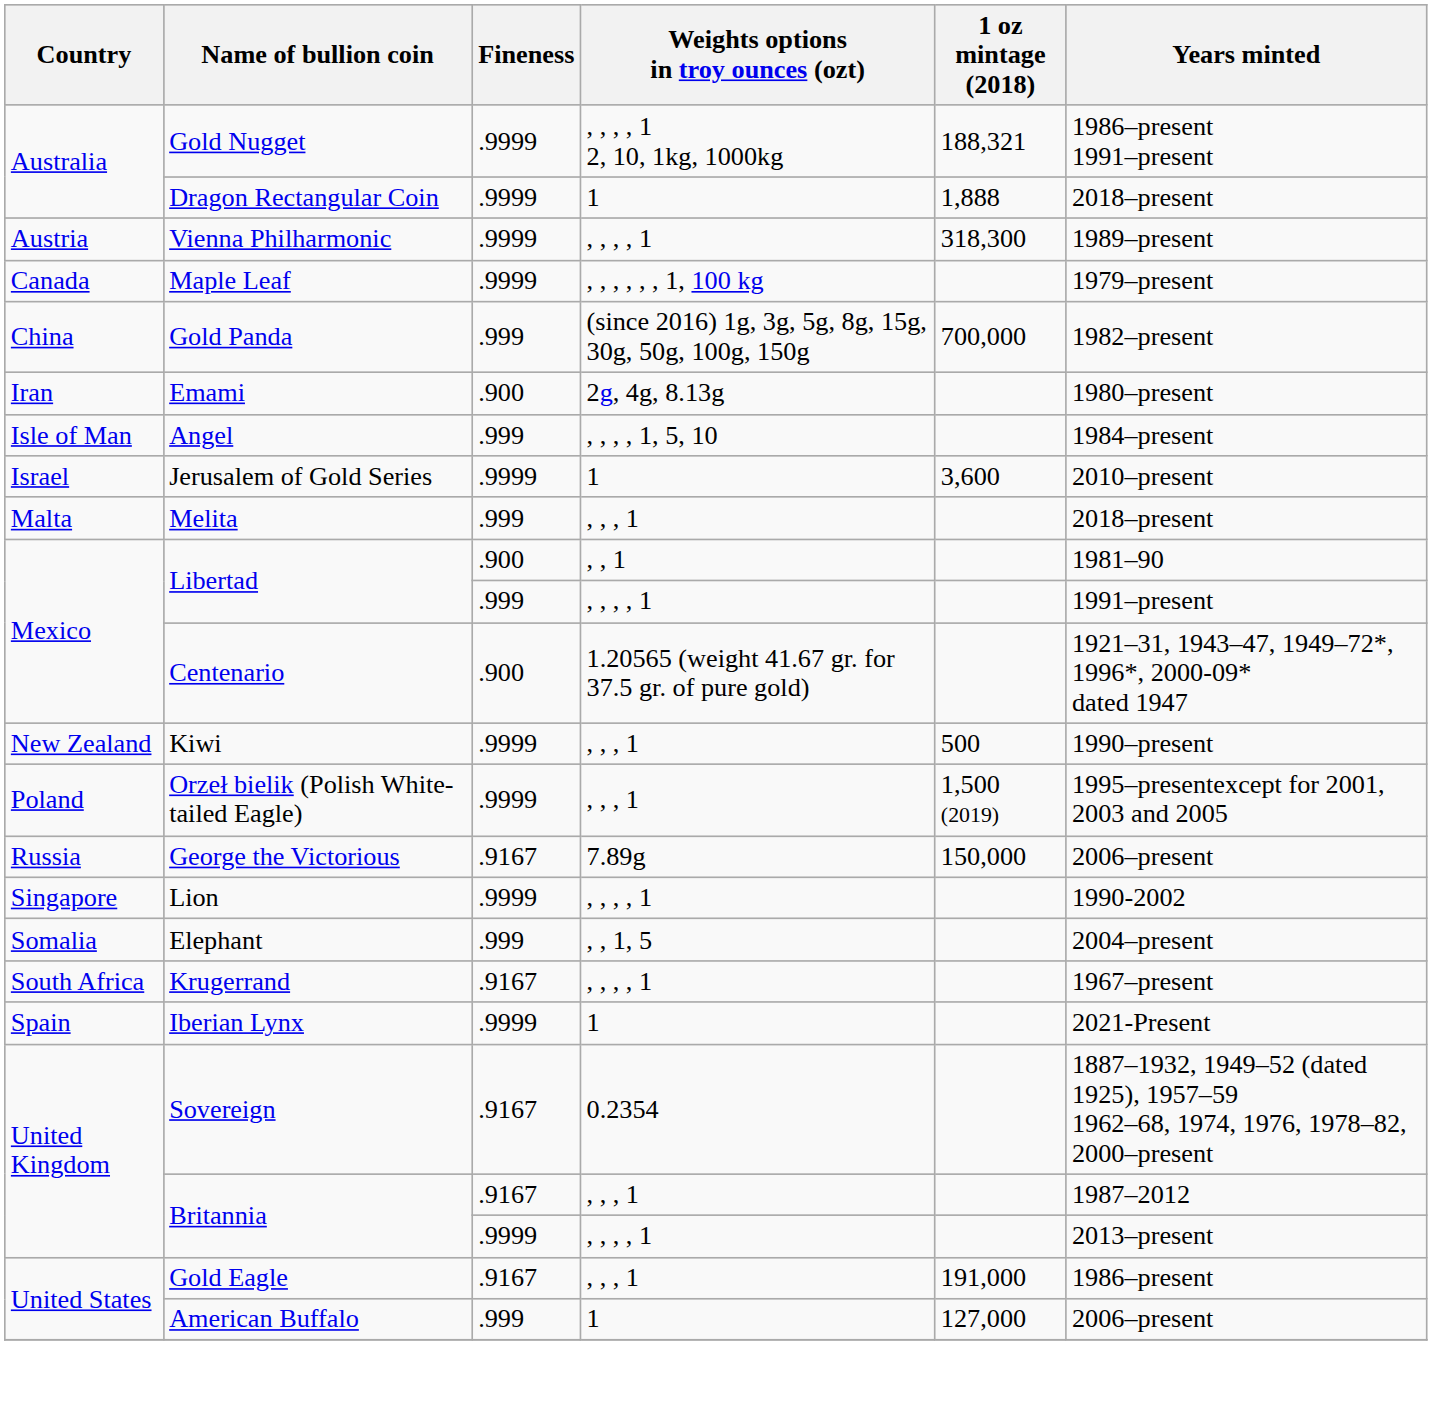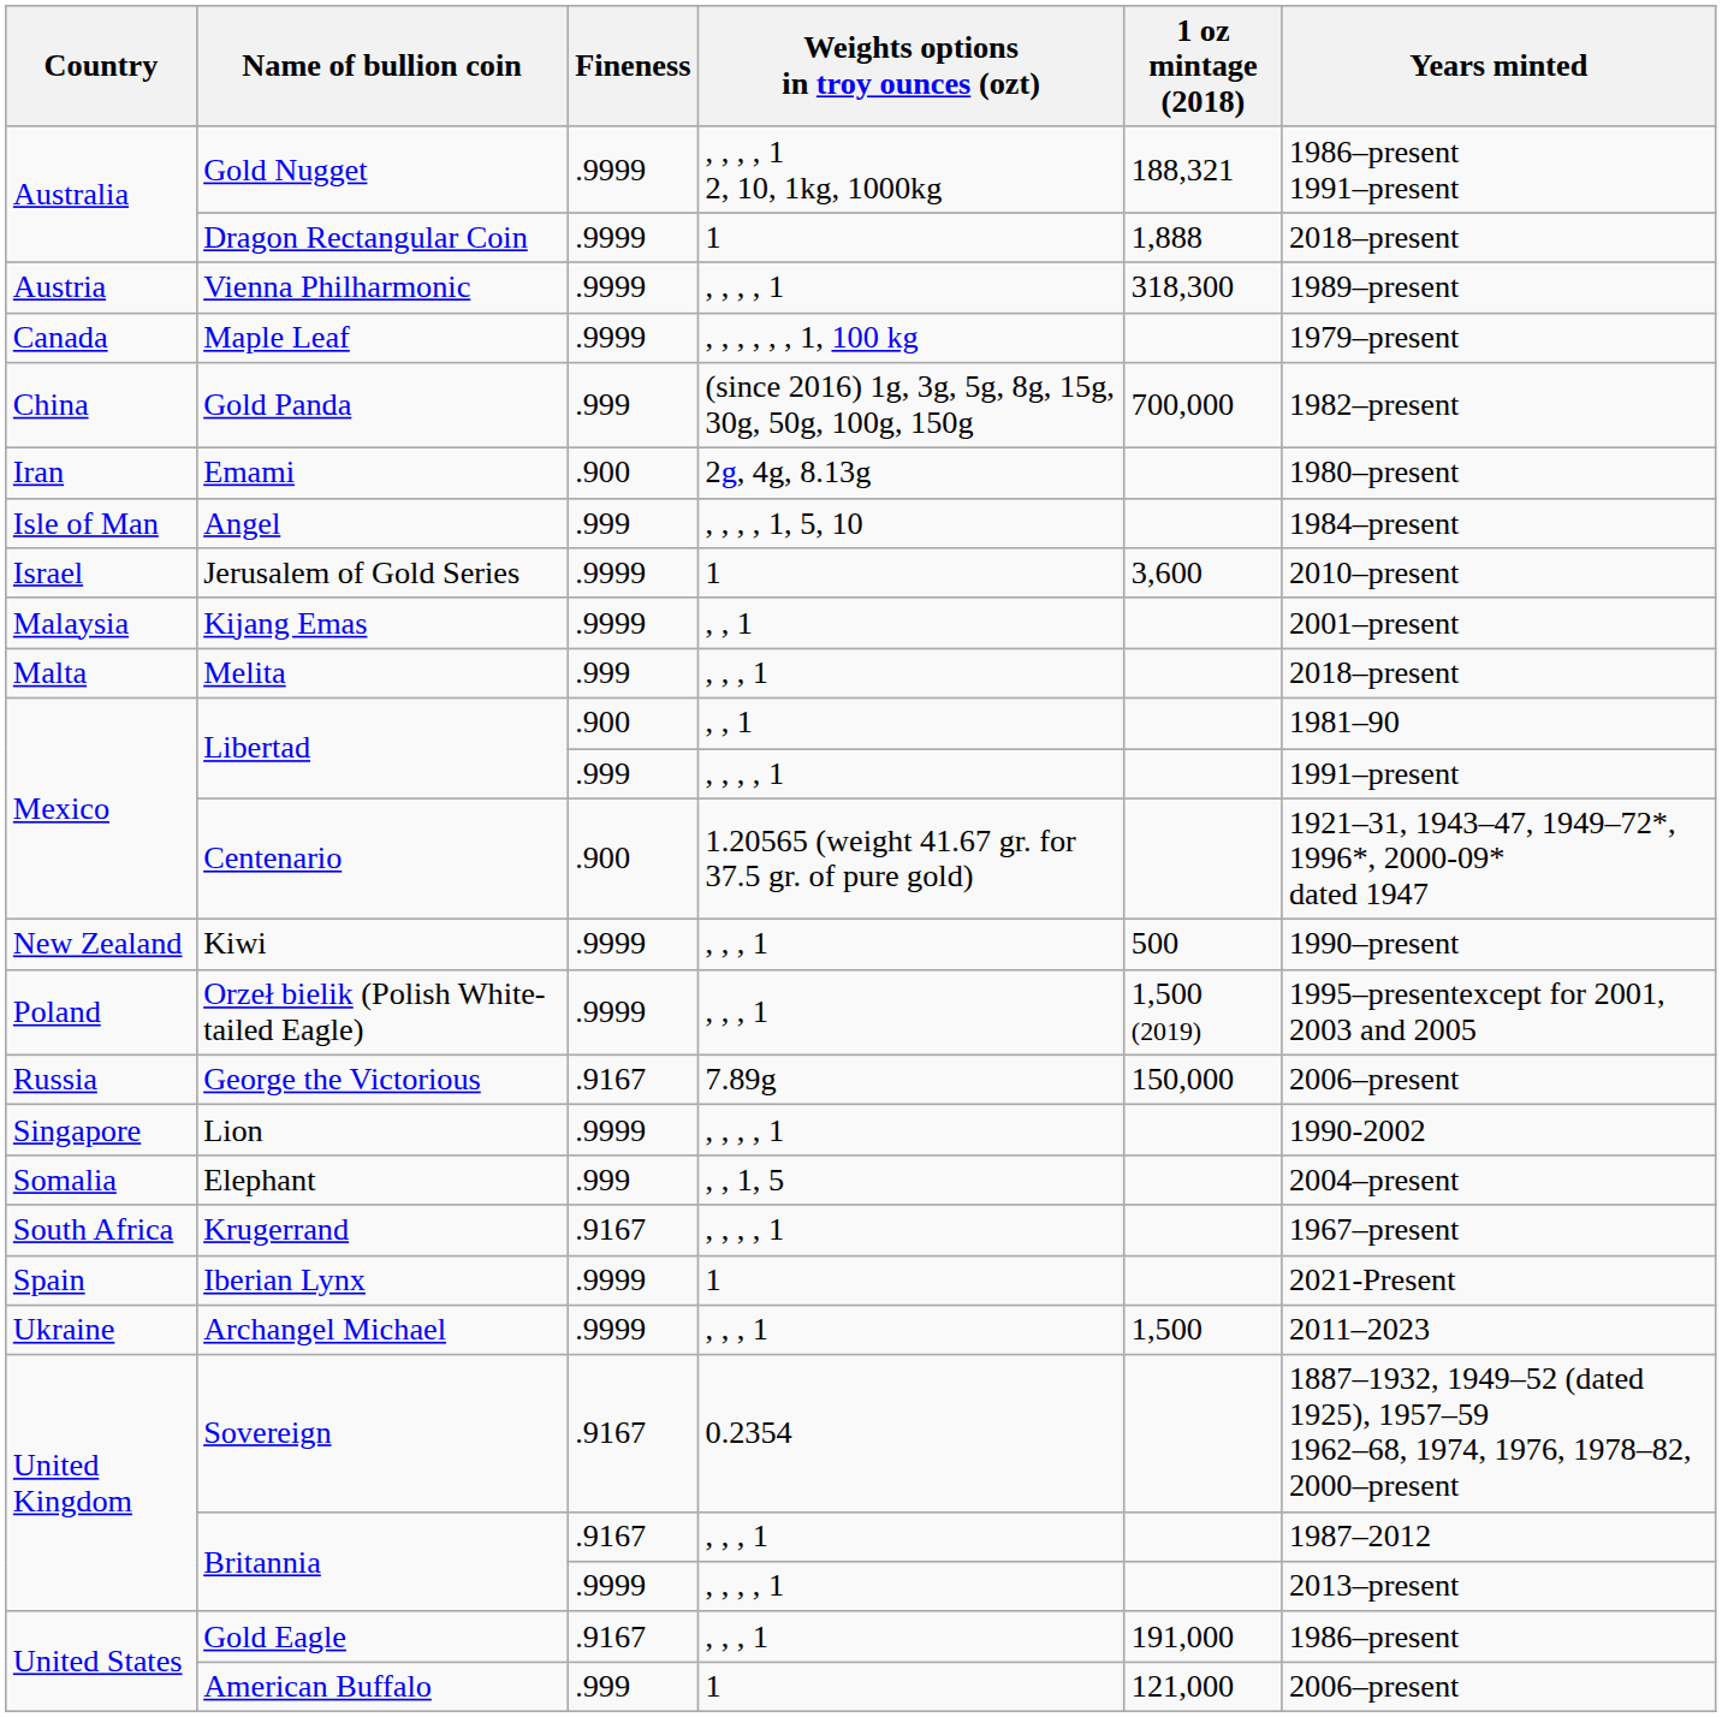 <table class="wikitable sortable">
 <tr>
 <th>Country</th>
 <th>Name of bullion coin</th>
 <th>Fineness</th>
 <th>Weights options<br>in <a href='#'>troy ounces</a> (ozt)</th>
 <th>1 oz mintage<br>(2018)</th>
 <th>Years minted</th>
 </tr>
 <tr>
 <td rowspan="2"><a href='#'>Australia</a></td>
 <td><a href='#'>Gold Nugget</a></td>
 <td>.9999</td>
 <td>, , , , 1<br> 2, 10, 1kg, 1000kg</td>
 <td>188,321</td>
 <td>1986–present <br>1991–present</td>
 </tr>
 <tr>
 <td><a href='#'>Dragon Rectangular Coin</a></td>
 <td>.9999</td>
 <td>1</td>
 <td>1,888</td>
 <td>2018–present</td>
 </tr>
 <tr>
 <td><a href='#'>Austria</a></td>
 <td><a href='#'>Vienna Philharmonic</a></td>
 <td>.9999</td>
 <td>, , , , 1</td>
 <td>318,300</td>
 <td>1989–present</td>
 </tr>
 <tr>
 <td><a href='#'>Canada</a></td>
 <td><a href='#'>Maple Leaf</a></td>
 <td>.9999</td>
 <td>, , , , , , 1, <a href='#'>100 kg</a></td>
 <td></td>
 <td>1979–present</td>
 </tr>
 <tr>
 <td><a href='#'>China</a></td>
 <td><a href='#'>Gold Panda</a></td>
 <td>.999</td>
 <td>(since 2016) 1g, 3g, 5g, 8g, 15g,<br> 30g, 50g, 100g, 150g</td>
 <td>700,000</td>
 <td>1982–present</td>
 </tr>
 <tr>
 <td><a href='#'>Iran</a></td>
 <td><a href='#'>Emami</a></td>
 <td>.900</td>
 <td>2<a href='#'>g</a>, 4g, 8.13g</td>
 <td></td>
 <td>1980–present</td>
 </tr>
 <tr>
 <td><a href='#'>Isle of Man</a></td>
 <td><a href='#'>Angel</a></td>
 <td>.999</td>
 <td>, , , , 1, 5, 10</td>
 <td></td>
 <td>1984–present</td>
 </tr>
 <tr>
 <td><a href='#'>Israel</a></td>
 <td>Jerusalem of Gold Series</td>
 <td>.9999</td>
 <td>1</td>
 <td>3,600</td>
 <td>2010–present</td>
+</tr>
+<tr>
+<td><a href='#'>Malaysia</a></td>
+<td><a href='#'>Kijang Emas</a></td>
+<td>.9999</td>
+<td>, , 1</td>
+<td></td>
+<td>2001–present</td>
 </tr>
 <tr>
 <td><a href='#'>Malta</a></td>
 <td><a href='#'>Melita</a></td>
 <td>.999</td>
 <td>, , , 1</td>
 <td></td>
 <td>2018–present</td>
 </tr>
 <tr>
 <td rowspan="3"><a href='#'>Mexico</a></td>
 <td rowspan="2"><a href='#'>Libertad</a></td>
 <td>.900</td>
 <td>, , 1</td>
 <td></td>
 <td>1981–90</td>
 </tr>
 <tr>
 <td>.999</td>
 <td>, , , , 1</td>
 <td></td>
 <td>1991–present</td>
 </tr>
 <tr>
 <td><a href='#'>Centenario</a></td>
 <td>.900</td>
 <td>1.20565 (weight 41.67 gr. for 37.5 gr. of pure gold)</td>
 <td></td>
 <td>1921–31, 1943–47, 1949–72*, 1996*, 2000-09*<br>dated 1947</td>
 </tr>
 <tr>
 <td><a href='#'>New Zealand</a></td>
 <td>Kiwi</td>
 <td>.9999</td>
 <td>, , , 1</td>
 <td>500</td>
 <td>1990–present</td>
 </tr>
 <tr>
 <td><a href='#'>Poland</a></td>
 <td><a href='#'>Orzeł bielik</a> (Polish White-tailed Eagle)</td>
 <td>.9999</td>
 <td>, , , 1</td>
 <td>1,500<br><small>(2019)</small></td>
 <td>1995–presentexcept for 2001, 2003 and 2005</td>
 </tr>
 <tr>
 <td><a href='#'>Russia</a></td>
 <td><a href='#'>George the Victorious</a></td>
 <td>.9167</td>
 <td>7.89g</td>
 <td>150,000</td>
 <td>2006–present</td>
 </tr>
 <tr>
 <td><a href='#'>Singapore</a></td>
 <td>Lion</td>
 <td>.9999</td>
 <td>, , , , 1</td>
 <td></td>
 <td>1990-2002</td>
 </tr>
 <tr>
 <td><a href='#'>Somalia</a></td>
 <td>Elephant</td>
 <td>.999</td>
 <td>, , 1, 5</td>
 <td></td>
 <td>2004–present</td>
 </tr>
 <tr>
 <td><a href='#'>South Africa</a></td>
 <td><a href='#'>Krugerrand</a></td>
 <td>.9167</td>
 <td>, , , , 1</td>
 <td></td>
 <td>1967–present</td>
 </tr>
 <tr>
 <td><a href='#'>Spain</a></td>
 <td><a href='#'>Iberian Lynx</a></td>
 <td>.9999</td>
 <td>1</td>
 <td></td>
 <td>2021-Present</td>
 </tr>
 <tr>
+<td><a href='#'>Ukraine</a></td>
+<td><a href='#'>Archangel Michael</a></td>
+<td>.9999</td>
+<td>, , , 1</td>
+<td>1,500</td>
+<td>2011–2023</td>
+</tr>
+<tr>
 <td rowspan="3"><a href='#'>United Kingdom</a></td>
 <td><a href='#'>Sovereign</a></td>
 <td>.9167</td>
 <td>0.2354</td>
 <td></td>
 <td>1887–1932, 1949–52 (dated 1925), 1957–59 <br>1962–68, 1974, 1976, 1978–82, 2000–present</td>
 </tr>
 <tr>
 <td rowspan="2"><a href='#'>Britannia</a></td>
 <td>.9167</td>
 <td>, , , 1</td>
 <td></td>
 <td>1987–2012</td>
 </tr>
 <tr>
 <td>.9999</td>
 <td> , , , , 1</td>
 <td></td>
 <td>2013–present</td>
 </tr>
 <tr>
 <td rowspan="2"><a href='#'>United States</a></td>
 <td><a href='#'>Gold Eagle</a></td>
 <td>.9167</td>
 <td>, , , 1</td>
 <td>191,000</td>
 <td>1986–present</td>
 </tr>
 <tr>
 <td><a href='#'>American Buffalo</a></td>
 <td>.999</td>
 <td>1</td>
-<td>127,000</td>
+<td>121,000</td>
 <td>2006–present</td>
 </tr>
 <tr>
 </tr>
 </table>
